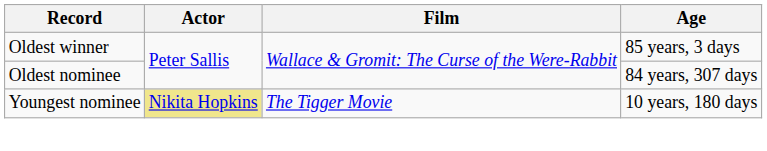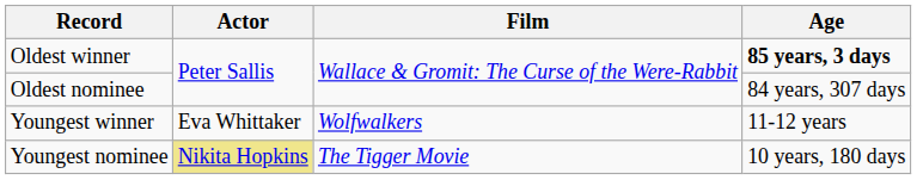 <table class="wikitable">
 <tr>
 <th>Record</th>
 <th>Actor</th>
 <th>Film</th>
 <th>Age</th>
 </tr>
 <tr>
 <td>Oldest winner</td>
 <td rowspan="2"><a href='#'>Peter Sallis</a></td>
 <td rowspan="2"><em><a href='#'>Wallace & Gromit: The Curse of the Were-Rabbit</a></em></td>
-<td>85 years, 3 days</td>
+<td><strong>85 years, 3 days</strong></td>
 </tr>
 <tr>
 <td>Oldest nominee</td>
 <td>84 years, 307 days</td>
+</tr>
+<tr>
+<td>Youngest winner</td>
+<td>Eva Whittaker</td>
+<td><em><a href='#'>Wolfwalkers</a></em></td>
+<td>11-12 years</td>
 </tr>
 <tr>
 <td>Youngest nominee</td>
 <td style="background: khaki;"><a href='#'>Nikita Hopkins</a></td>
 <td><em><a href='#'>The Tigger Movie</a></em></td>
 <td>10 years, 180 days</td>
 </tr>
 </table>
